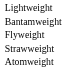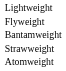 <table>
 <tr>
 <td>Lightweight</td>
 <td></td>
 <td></td>
 <td></td>
 <td></td>
 </tr>
 <tr>
-<td>Bantamweight</td>
+<td>Flyweight</td>
 <td></td>
 <td></td>
 <td></td>
 <td></td>
 </tr>
 <tr>
-<td>Flyweight</td>
+<td>Bantamweight</td>
 <td></td>
 <td></td>
 <td></td>
 <td></td>
 </tr>
 <tr>
 <td>Strawweight</td>
 <td></td>
 <td></td>
 <td></td>
 <td></td>
 </tr>
 <tr>
 <td>Atomweight</td>
 <td></td>
 <td></td>
 <td></td>
 <td></td>
 </tr>
 </table>
